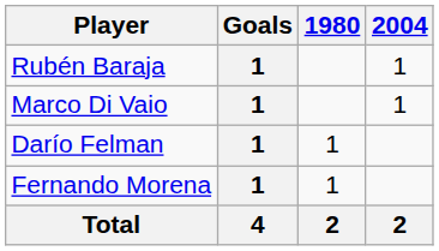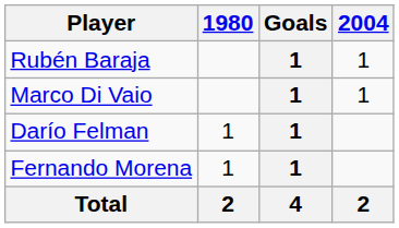 <table class="wikitable sortable" style="text-align:center;">
 <tr>
 <th>Player</th>
+<th><a href='#'>1980</a></th>
 <th>Goals</th>
-<th><a href='#'>1980</a></th>
 <th><a href='#'>2004</a></th>
 </tr>
 <tr>
 <td align="left"> <a href='#'>Rubén Baraja</a></td>
+<td></td>
 <th>1</th>
-<td></td>
 <td>1</td>
 </tr>
 <tr>
 <td align="left"> <a href='#'>Marco Di Vaio</a></td>
+<td></td>
 <th>1</th>
-<td></td>
 <td>1</td>
 </tr>
 <tr>
 <td align="left"> <a href='#'>Darío Felman</a></td>
+<td>1</td>
 <th>1</th>
-<td>1</td>
 <td></td>
 </tr>
 <tr>
 <td align="left"> <a href='#'>Fernando Morena</a></td>
+<td>1</td>
 <th>1</th>
-<td>1</td>
 <td></td>
 </tr>
 <tr class="sortbottom">
 <th>Total</th>
+<th>2</th>
 <th>4</th>
-<th>2</th>
 <th>2</th>
 </tr>
 </table>
